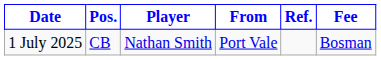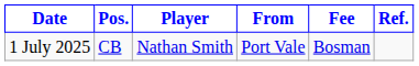 <table class="wikitable plainrowheaders sortable">
 <tr>
 <th style="background:white; color:blue; border: 1px solid blue;">Date</th>
 <th style="background:white; color:blue; border: 1px solid blue;">Pos.</th>
 <th style="background:white; color:blue; border: 1px solid blue;">Player</th>
 <th style="background:white; color:blue; border: 1px solid blue;">From</th>
+<th style="background:white; color:blue; border: 1px solid blue;">Fee</th>
 <th style="background:white; color:blue; border: 1px solid blue;">Ref.</th>
-<th style="background:white; color:blue; border: 1px solid blue;">Fee</th>
 </tr>
 <tr>
 <td>1 July 2025</td>
 <td><a href='#'>CB</a></td>
 <td> <a href='#'>Nathan Smith</a></td>
 <td> <a href='#'>Port Vale</a></td>
+<td><a href='#'>Bosman</a></td>
 <td></td>
-<td><a href='#'>Bosman</a></td>
 </tr>
 </table>
